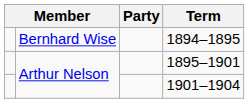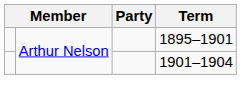 <table class="wikitable">
 <tr>
 <th colspan="2">Member</th>
 <th>Party</th>
 <th>Term</th>
-</tr>
-<tr>
-<td> </td>
-<td><a href='#'>Bernhard Wise</a></td>
-<td></td>
-<td>1894–1895</td>
 </tr>
 <tr>
 <td> </td>
 <td rowspan="2"><a href='#'>Arthur Nelson</a></td>
 <td></td>
 <td>1895–1901</td>
 </tr>
 <tr>
 <td> </td>
 <td></td>
 <td>1901–1904</td>
 </tr>
 </table>
